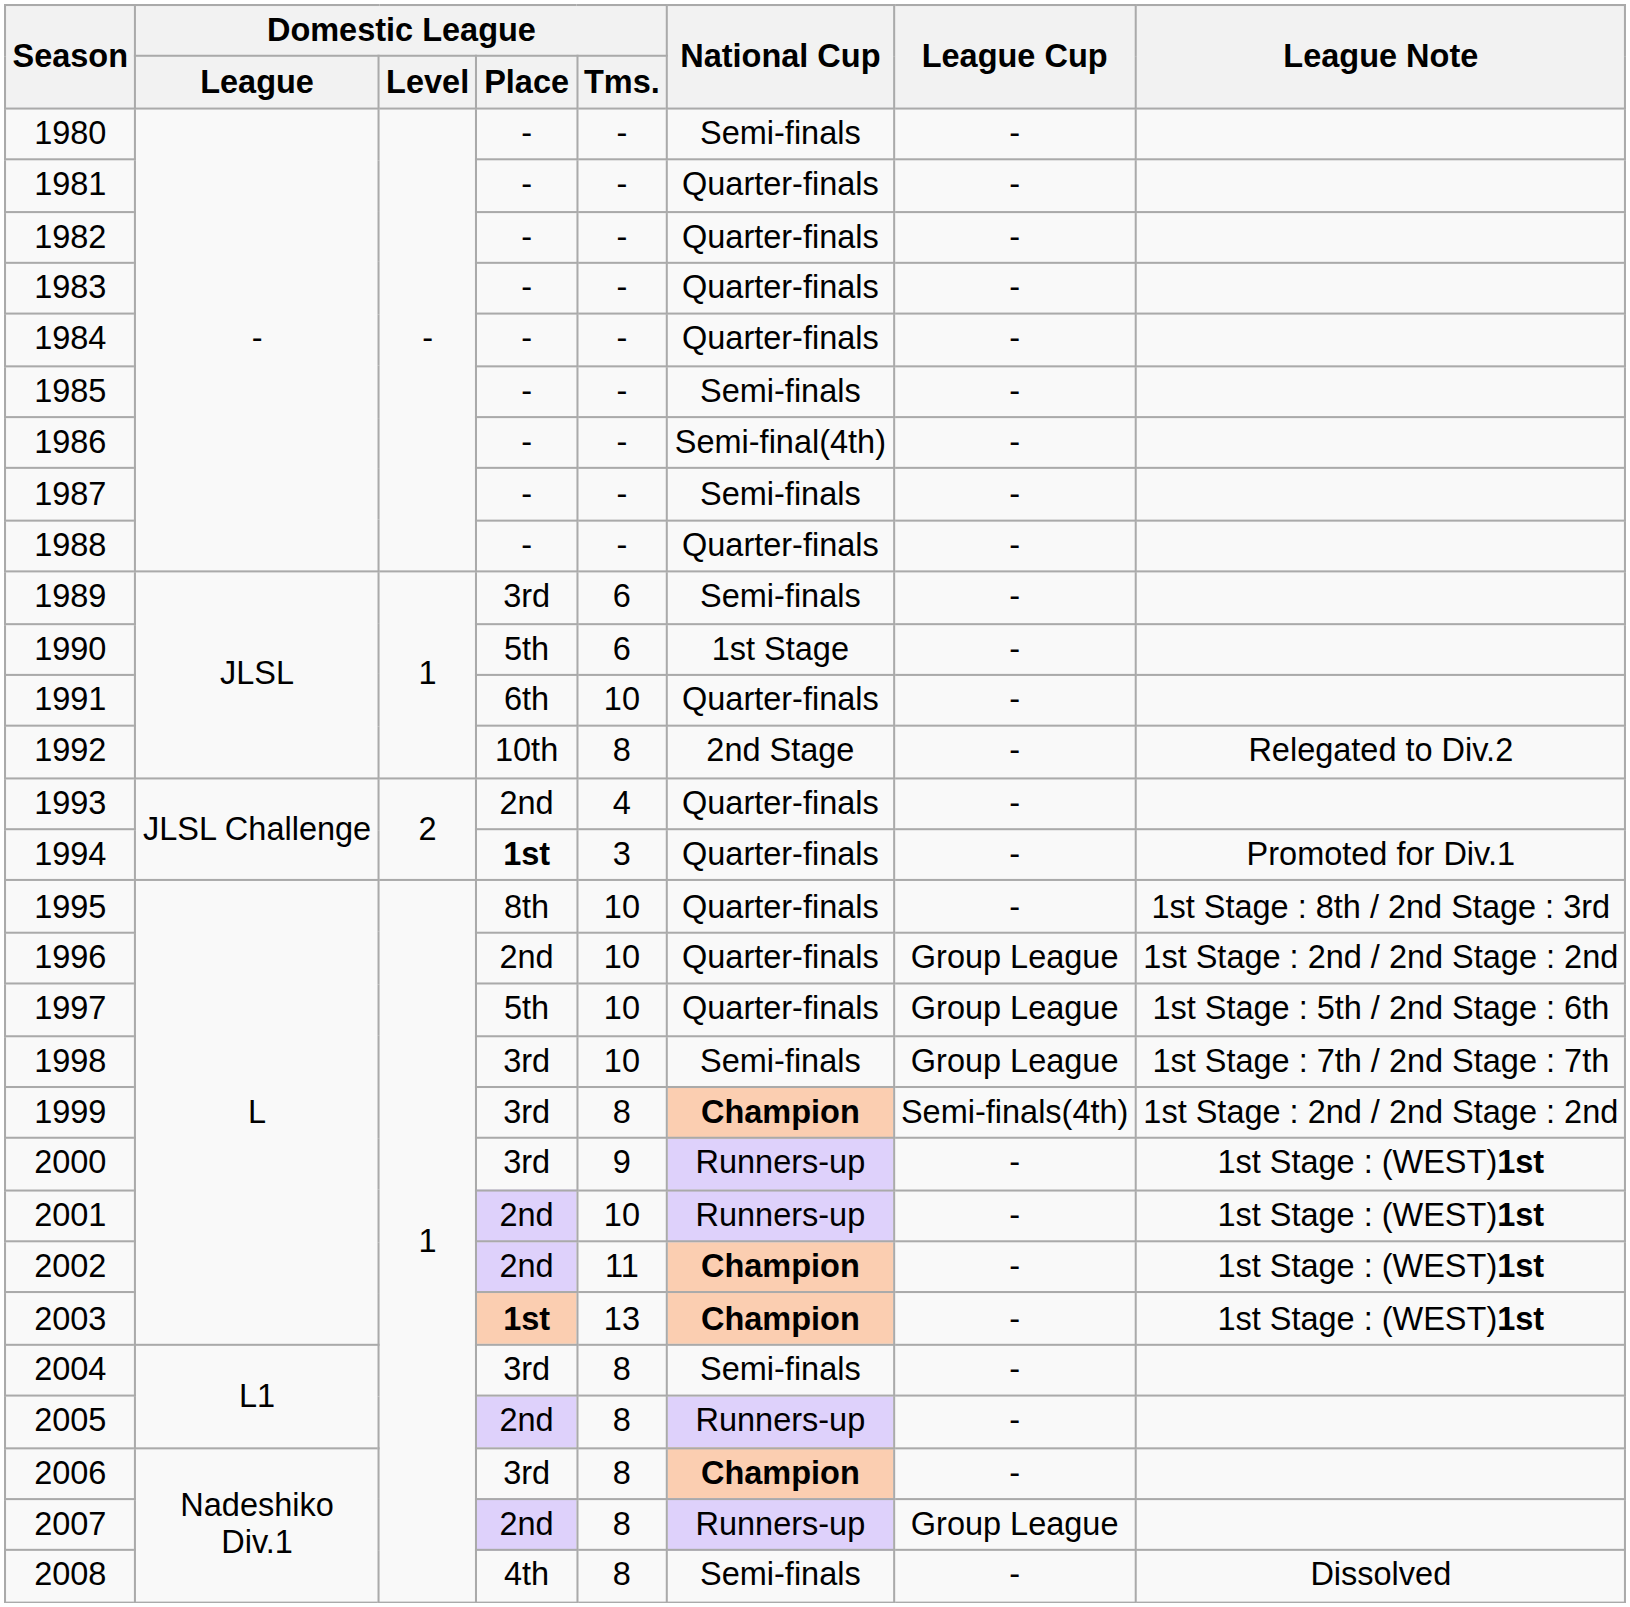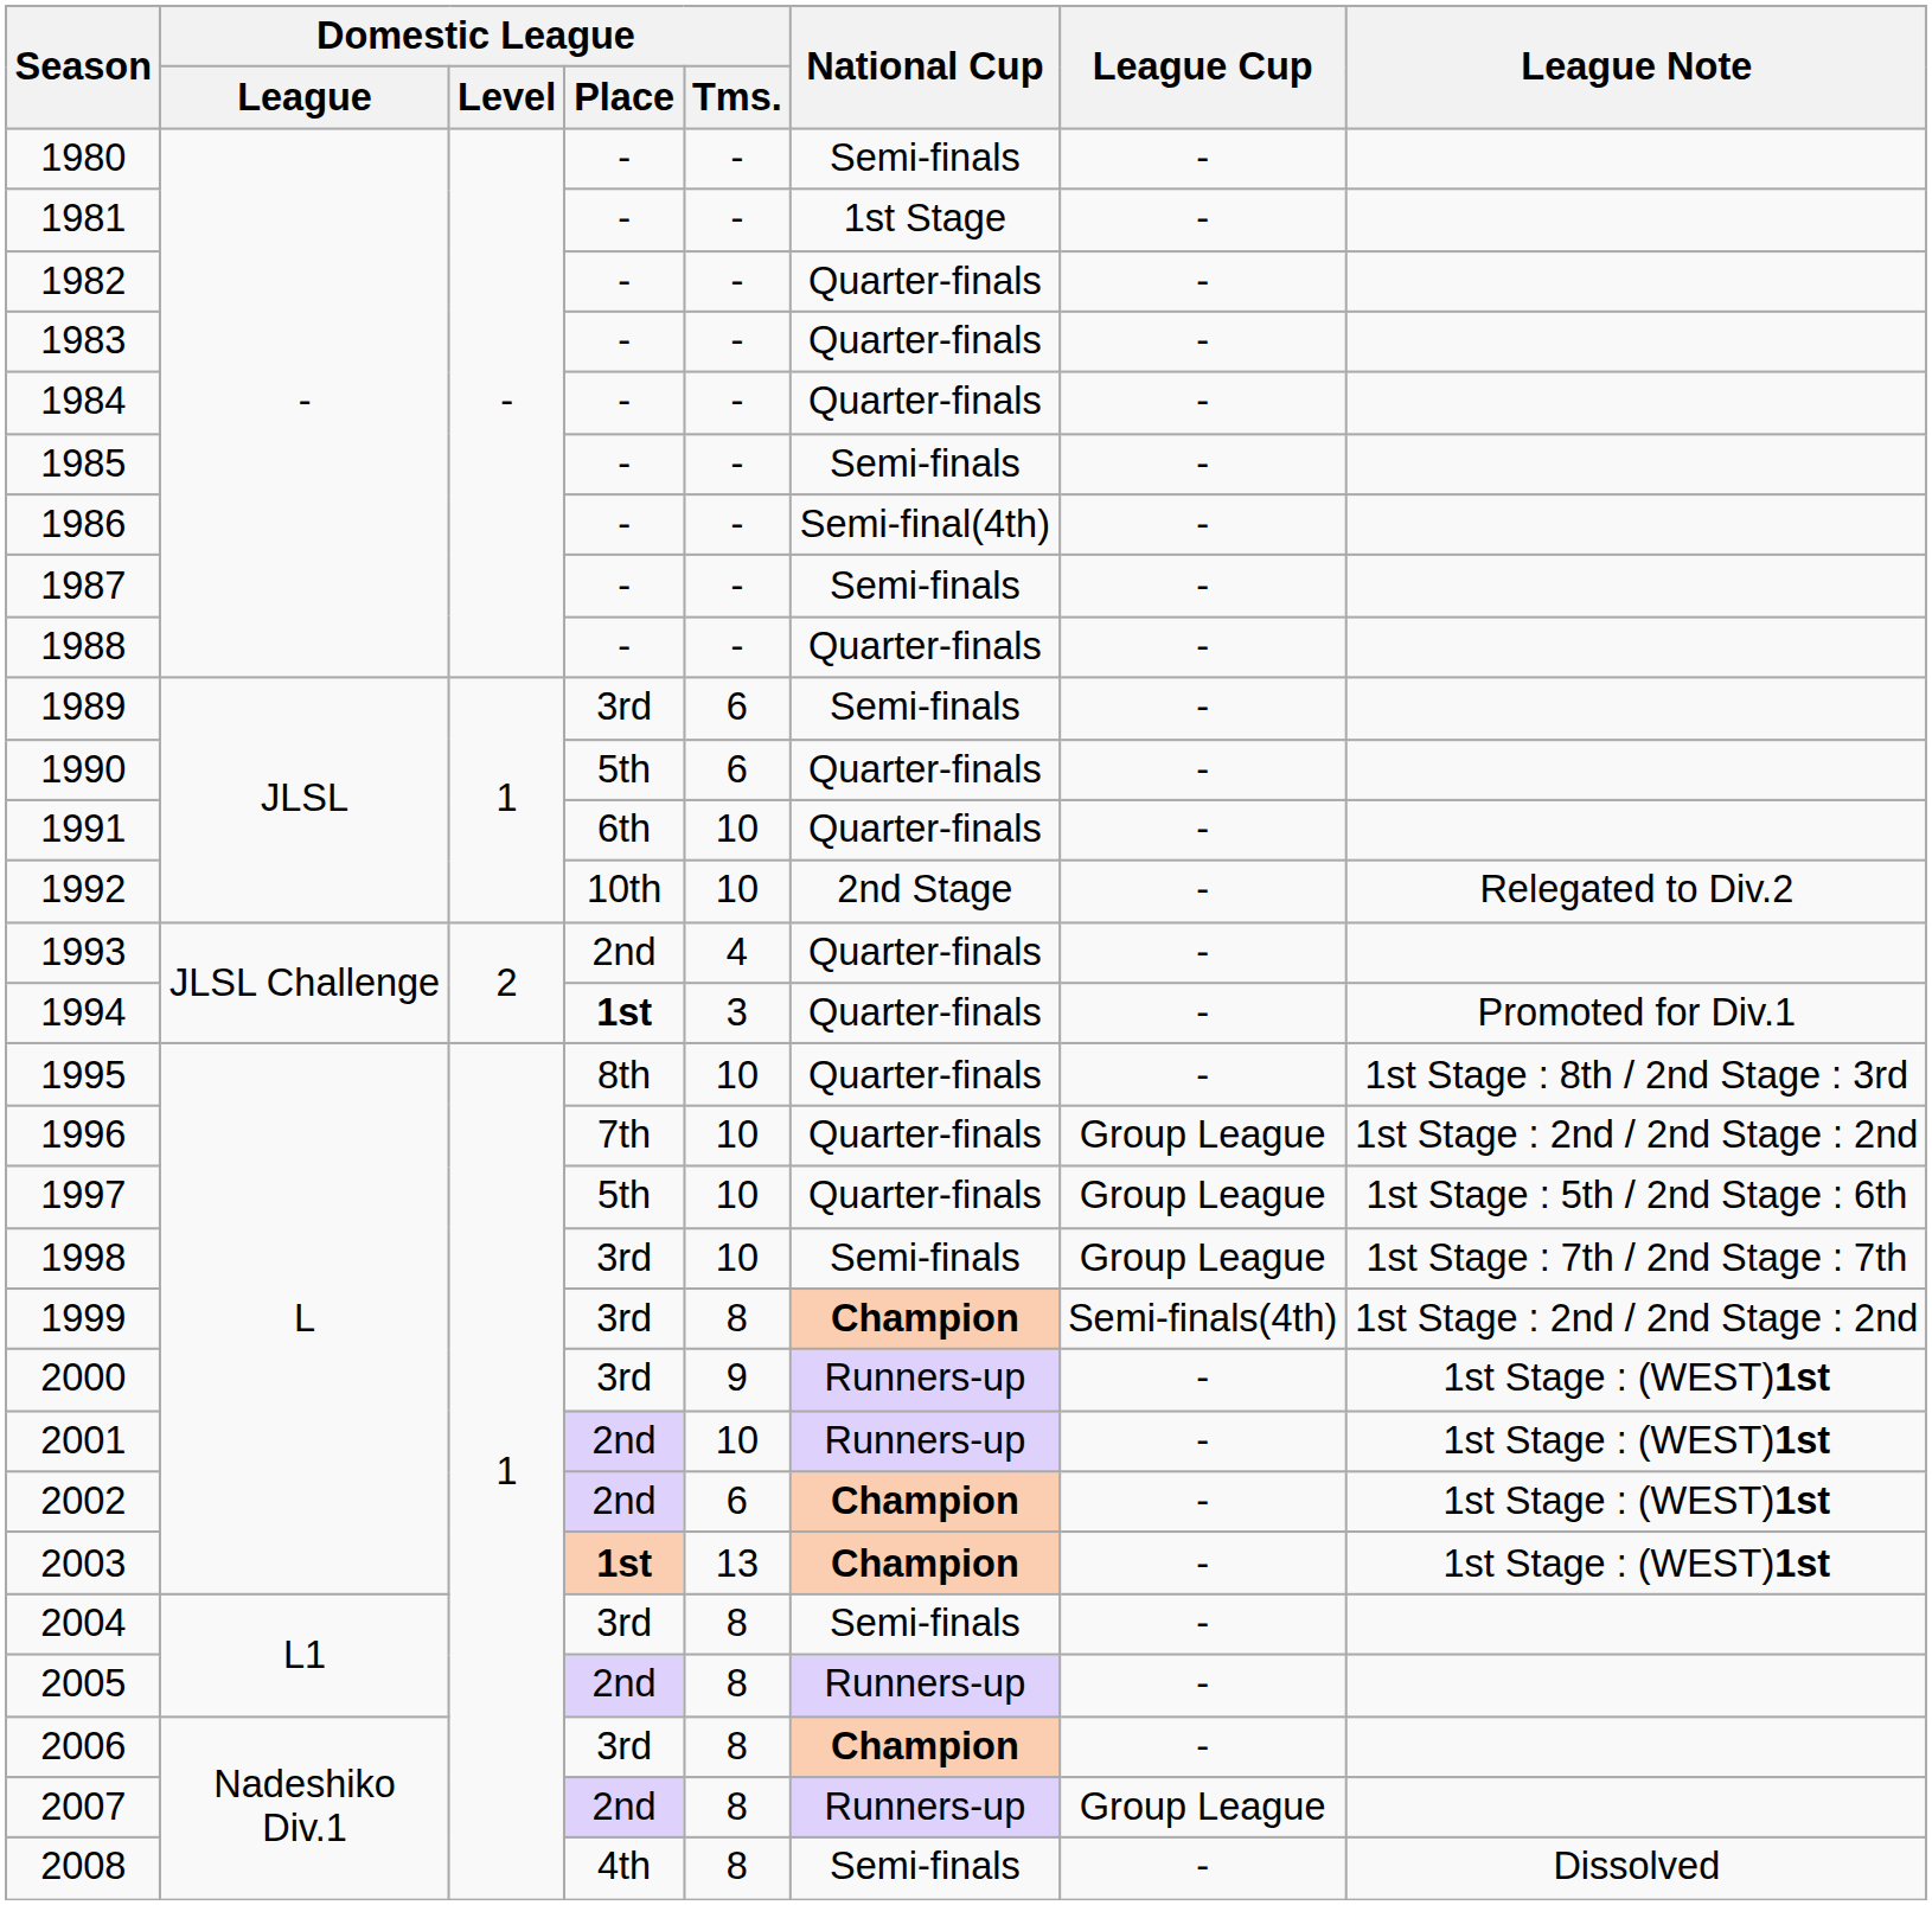 <table class="wikitable" style="text-align:center;">
 <tr style="background:#f0f6fa;">
 <th rowspan="2"><strong>Season</strong></th>
 <th colspan="4"><strong>Domestic League</strong></th>
 <th rowspan="2"><strong>National Cup</strong></th>
 <th rowspan="2"><strong>League Cup</strong></th>
 <th rowspan="2"><strong>League Note</strong></th>
 </tr>
 <tr>
 <th>League</th>
 <th>Level</th>
 <th>Place</th>
 <th>Tms.</th>
 </tr>
 <tr>
 <td>1980</td>
 <td rowspan="9">-</td>
 <td rowspan="9">-</td>
 <td>-</td>
 <td>-</td>
 <td>Semi-finals</td>
 <td>-</td>
 <td></td>
 </tr>
 <tr>
 <td>1981</td>
 <td>-</td>
 <td>-</td>
-<td>Quarter-finals</td>
+<td>1st Stage</td>
 <td>-</td>
 <td></td>
 </tr>
 <tr>
 <td>1982</td>
 <td>-</td>
 <td>-</td>
 <td>Quarter-finals</td>
 <td>-</td>
 <td></td>
 </tr>
 <tr>
 <td>1983</td>
 <td>-</td>
 <td>-</td>
 <td>Quarter-finals</td>
 <td>-</td>
 <td></td>
 </tr>
 <tr>
 <td>1984</td>
 <td>-</td>
 <td>-</td>
 <td>Quarter-finals</td>
 <td>-</td>
 <td></td>
 </tr>
 <tr>
 <td>1985</td>
 <td>-</td>
 <td>-</td>
 <td>Semi-finals</td>
 <td>-</td>
 <td></td>
 </tr>
 <tr>
 <td>1986</td>
 <td>-</td>
 <td>-</td>
 <td>Semi-final(4th)</td>
 <td>-</td>
 <td></td>
 </tr>
 <tr>
 <td>1987</td>
 <td>-</td>
 <td>-</td>
 <td>Semi-finals</td>
 <td>-</td>
 <td></td>
 </tr>
 <tr>
 <td>1988</td>
 <td>-</td>
 <td>-</td>
 <td>Quarter-finals</td>
 <td>-</td>
 <td></td>
 </tr>
 <tr>
 <td>1989</td>
 <td rowspan="4">JLSL</td>
 <td rowspan="4">1</td>
 <td>3rd</td>
 <td>6</td>
 <td>Semi-finals</td>
 <td>-</td>
 <td></td>
 </tr>
 <tr>
 <td>1990</td>
 <td>5th</td>
 <td>6</td>
-<td>1st Stage</td>
+<td>Quarter-finals</td>
 <td>-</td>
 <td></td>
 </tr>
 <tr>
 <td>1991</td>
 <td>6th</td>
 <td>10</td>
 <td>Quarter-finals</td>
 <td>-</td>
 <td></td>
 </tr>
 <tr>
 <td>1992</td>
 <td>10th</td>
-<td>8</td>
+<td>10</td>
 <td>2nd Stage</td>
 <td>-</td>
 <td>Relegated to Div.2</td>
 </tr>
 <tr>
 <td>1993</td>
 <td rowspan="2">JLSL Challenge</td>
 <td rowspan="2">2</td>
 <td>2nd</td>
 <td>4</td>
 <td>Quarter-finals</td>
 <td>-</td>
 <td></td>
 </tr>
 <tr>
 <td>1994</td>
 <td><strong>1st</strong></td>
 <td>3</td>
 <td>Quarter-finals</td>
 <td>-</td>
 <td>Promoted for Div.1</td>
 </tr>
 <tr>
 <td>1995</td>
 <td rowspan="9">L</td>
 <td rowspan="14">1</td>
 <td>8th</td>
 <td>10</td>
 <td>Quarter-finals</td>
 <td>-</td>
 <td>1st Stage : 8th / 2nd Stage : 3rd</td>
 </tr>
 <tr>
 <td>1996</td>
-<td>2nd</td>
+<td>7th</td>
 <td>10</td>
 <td>Quarter-finals</td>
 <td>Group League</td>
 <td>1st Stage : 2nd / 2nd Stage : 2nd</td>
 </tr>
 <tr>
 <td>1997</td>
 <td>5th</td>
 <td>10</td>
 <td>Quarter-finals</td>
 <td>Group League</td>
 <td>1st Stage : 5th / 2nd Stage : 6th</td>
 </tr>
 <tr>
 <td>1998</td>
 <td>3rd</td>
 <td>10</td>
 <td>Semi-finals</td>
 <td>Group League</td>
 <td>1st Stage : 7th / 2nd Stage : 7th</td>
 </tr>
 <tr>
 <td>1999</td>
 <td>3rd</td>
 <td>8</td>
 <td style="background-color:#FBCEB1"><strong>Champion</strong></td>
 <td>Semi-finals(4th)</td>
 <td>1st Stage : 2nd / 2nd Stage : 2nd</td>
 </tr>
 <tr>
 <td>2000</td>
 <td>3rd</td>
 <td>9</td>
 <td style="background-color:#DED1FB">Runners-up</td>
 <td>-</td>
 <td>1st Stage : (WEST)<strong>1st</strong></td>
 </tr>
 <tr>
 <td>2001</td>
 <td style="background-color:#DED1FB">2nd</td>
 <td>10</td>
 <td style="background-color:#DED1FB">Runners-up</td>
 <td>-</td>
 <td>1st Stage : (WEST)<strong>1st</strong></td>
 </tr>
 <tr>
 <td>2002</td>
 <td style="background-color:#DED1FB">2nd</td>
-<td>11</td>
+<td>6</td>
 <td style="background-color:#FBCEB1"><strong>Champion</strong></td>
 <td>-</td>
 <td>1st Stage : (WEST)<strong>1st</strong></td>
 </tr>
 <tr>
 <td>2003</td>
 <td style="background-color:#FBCEB1"><strong>1st</strong></td>
 <td>13</td>
 <td style="background-color:#FBCEB1"><strong>Champion</strong></td>
 <td>-</td>
 <td>1st Stage : (WEST)<strong>1st</strong></td>
 </tr>
 <tr>
 <td>2004</td>
 <td rowspan="2">L1</td>
 <td>3rd</td>
 <td>8</td>
 <td>Semi-finals</td>
 <td>-</td>
 <td></td>
 </tr>
 <tr>
 <td>2005</td>
 <td style="background-color:#DED1FB">2nd</td>
 <td>8</td>
 <td style="background-color:#DED1FB">Runners-up</td>
 <td>-</td>
 <td></td>
 </tr>
 <tr>
 <td>2006</td>
 <td rowspan="3">Nadeshiko<br>Div.1</td>
 <td>3rd</td>
 <td>8</td>
 <td style="background-color:#FBCEB1"><strong>Champion</strong></td>
 <td>-</td>
 <td></td>
 </tr>
 <tr>
 <td>2007</td>
 <td style="background-color:#DED1FB">2nd</td>
 <td>8</td>
 <td style="background-color:#DED1FB">Runners-up</td>
 <td>Group League</td>
 <td></td>
 </tr>
 <tr>
 <td>2008</td>
 <td>4th</td>
 <td>8</td>
 <td>Semi-finals</td>
 <td>-</td>
 <td>Dissolved</td>
 </tr>
 </table>
